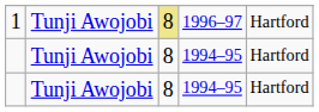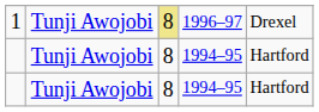 <table class="wikitable">
 <tr>
 </tr>
 <tr>
 <td>1</td>
 <td><a href='#'>Tunji Awojobi</a></td>
 <td style="background: khaki;">8</td>
 <td style="font-size:80%;"><a href='#'>1996–97</a></td>
-<td style="font-size:80%;">Hartford</td>
+<td style="font-size:80%;">Drexel</td>
 </tr>
 <tr>
 <td></td>
 <td><a href='#'>Tunji Awojobi</a></td>
 <td>8</td>
 <td style="font-size:80%;"><a href='#'>1994–95</a></td>
 <td style="font-size:80%;">Hartford</td>
 </tr>
 <tr>
 <td></td>
 <td><a href='#'>Tunji Awojobi</a></td>
 <td>8</td>
 <td style="font-size:80%;"><a href='#'>1994–95</a></td>
 <td style="font-size:80%;">Hartford</td>
 </tr>
 </table>
